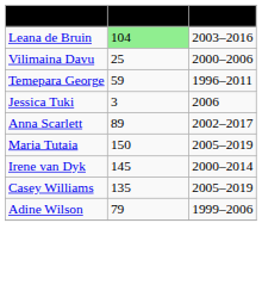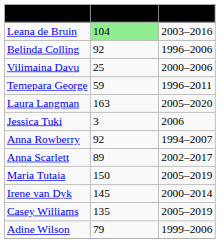 <table class="wikitable collapsible" border="1">
 <tr>
 <th style="background:black;"><span>Player</span></th>
 <th style="background:black;"><span>Appearances</span></th>
 <th style="background:black;"><span>Years</span></th>
 </tr>
 <tr>
 <td><a href='#'>Leana de Bruin</a></td>
 <td style="background: lightgreen;">104</td>
 <td>2003–2016</td>
 </tr>
 <tr>
+<td><a href='#'>Belinda Colling</a></td>
+<td>92</td>
+<td>1996–2006</td>
+</tr>
+<tr>
 <td><a href='#'>Vilimaina Davu</a></td>
 <td>25</td>
 <td>2000–2006</td>
 </tr>
 <tr>
 <td><a href='#'>Temepara George</a></td>
 <td>59</td>
 <td>1996–2011</td>
 </tr>
 <tr>
+<td><a href='#'>Laura Langman</a></td>
+<td>163</td>
+<td>2005–2020</td>
+</tr>
+<tr>
 <td><a href='#'>Jessica Tuki</a></td>
 <td>3</td>
 <td>2006</td>
+</tr>
+<tr>
+<td><a href='#'>Anna Rowberry</a></td>
+<td>92</td>
+<td>1994–2007</td>
 </tr>
 <tr>
 <td><a href='#'>Anna Scarlett</a></td>
 <td>89</td>
 <td>2002–2017</td>
 </tr>
 <tr>
 <td><a href='#'>Maria Tutaia</a></td>
 <td>150</td>
 <td>2005–2019</td>
 </tr>
 <tr>
 <td><a href='#'>Irene van Dyk</a></td>
 <td>145</td>
 <td>2000–2014</td>
 </tr>
 <tr>
 <td><a href='#'>Casey Williams</a></td>
 <td>135</td>
 <td>2005–2019</td>
 </tr>
 <tr>
 <td><a href='#'>Adine Wilson</a></td>
 <td>79</td>
 <td>1999–2006</td>
 </tr>
 <tr>
 </tr>
 </table>
